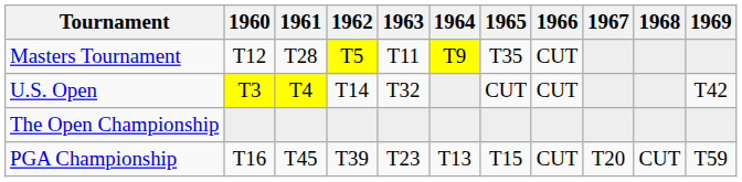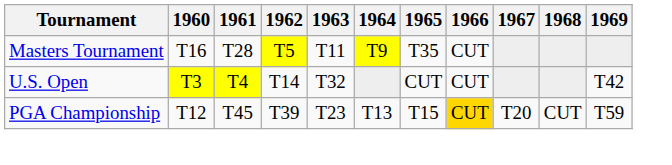 <table class="wikitable" style="font-size:95%;text-align:center;">
 <tr>
 <th>Tournament</th>
 <th>1960</th>
 <th>1961</th>
 <th>1962</th>
 <th>1963</th>
 <th>1964</th>
 <th>1965</th>
 <th>1966</th>
 <th>1967</th>
 <th>1968</th>
 <th>1969</th>
 </tr>
 <tr>
 <td align=left><a href='#'>Masters Tournament</a></td>
-<td>T12</td>
+<td>T16</td>
 <td>T28</td>
 <td style="background:yellow;">T5</td>
 <td>T11</td>
 <td style="background:yellow;">T9</td>
 <td>T35</td>
 <td>CUT</td>
 <td style="background:#eeeeee;"></td>
 <td style="background:#eeeeee;"></td>
 <td style="background:#eeeeee;"></td>
 </tr>
 <tr>
 <td align=left><a href='#'>U.S. Open</a></td>
 <td style="background:yellow;">T3</td>
 <td style="background:yellow;">T4</td>
 <td>T14</td>
 <td>T32</td>
 <td style="background:#eeeeee;"></td>
 <td>CUT</td>
 <td>CUT</td>
 <td style="background:#eeeeee;"></td>
 <td style="background:#eeeeee;"></td>
 <td>T42</td>
 </tr>
 <tr>
-<td align=left><a href='#'>The Open Championship</a></td>
-<td style="background:#eeeeee;"></td>
-<td style="background:#eeeeee;"></td>
-<td style="background:#eeeeee;"></td>
-<td style="background:#eeeeee;"></td>
-<td style="background:#eeeeee;"></td>
-<td style="background:#eeeeee;"></td>
-<td style="background:#eeeeee;"></td>
-<td style="background:#eeeeee;"></td>
-<td style="background:#eeeeee;"></td>
-<td style="background:#eeeeee;"></td>
-</tr>
-<tr>
 <td align=left><a href='#'>PGA Championship</a></td>
-<td>T16</td>
+<td>T12</td>
 <td>T45</td>
 <td>T39</td>
 <td>T23</td>
 <td>T13</td>
 <td>T15</td>
-<td>CUT</td>
+<td style="background: gold;">CUT</td>
 <td>T20</td>
 <td>CUT</td>
 <td>T59</td>
 </tr>
 </table>
